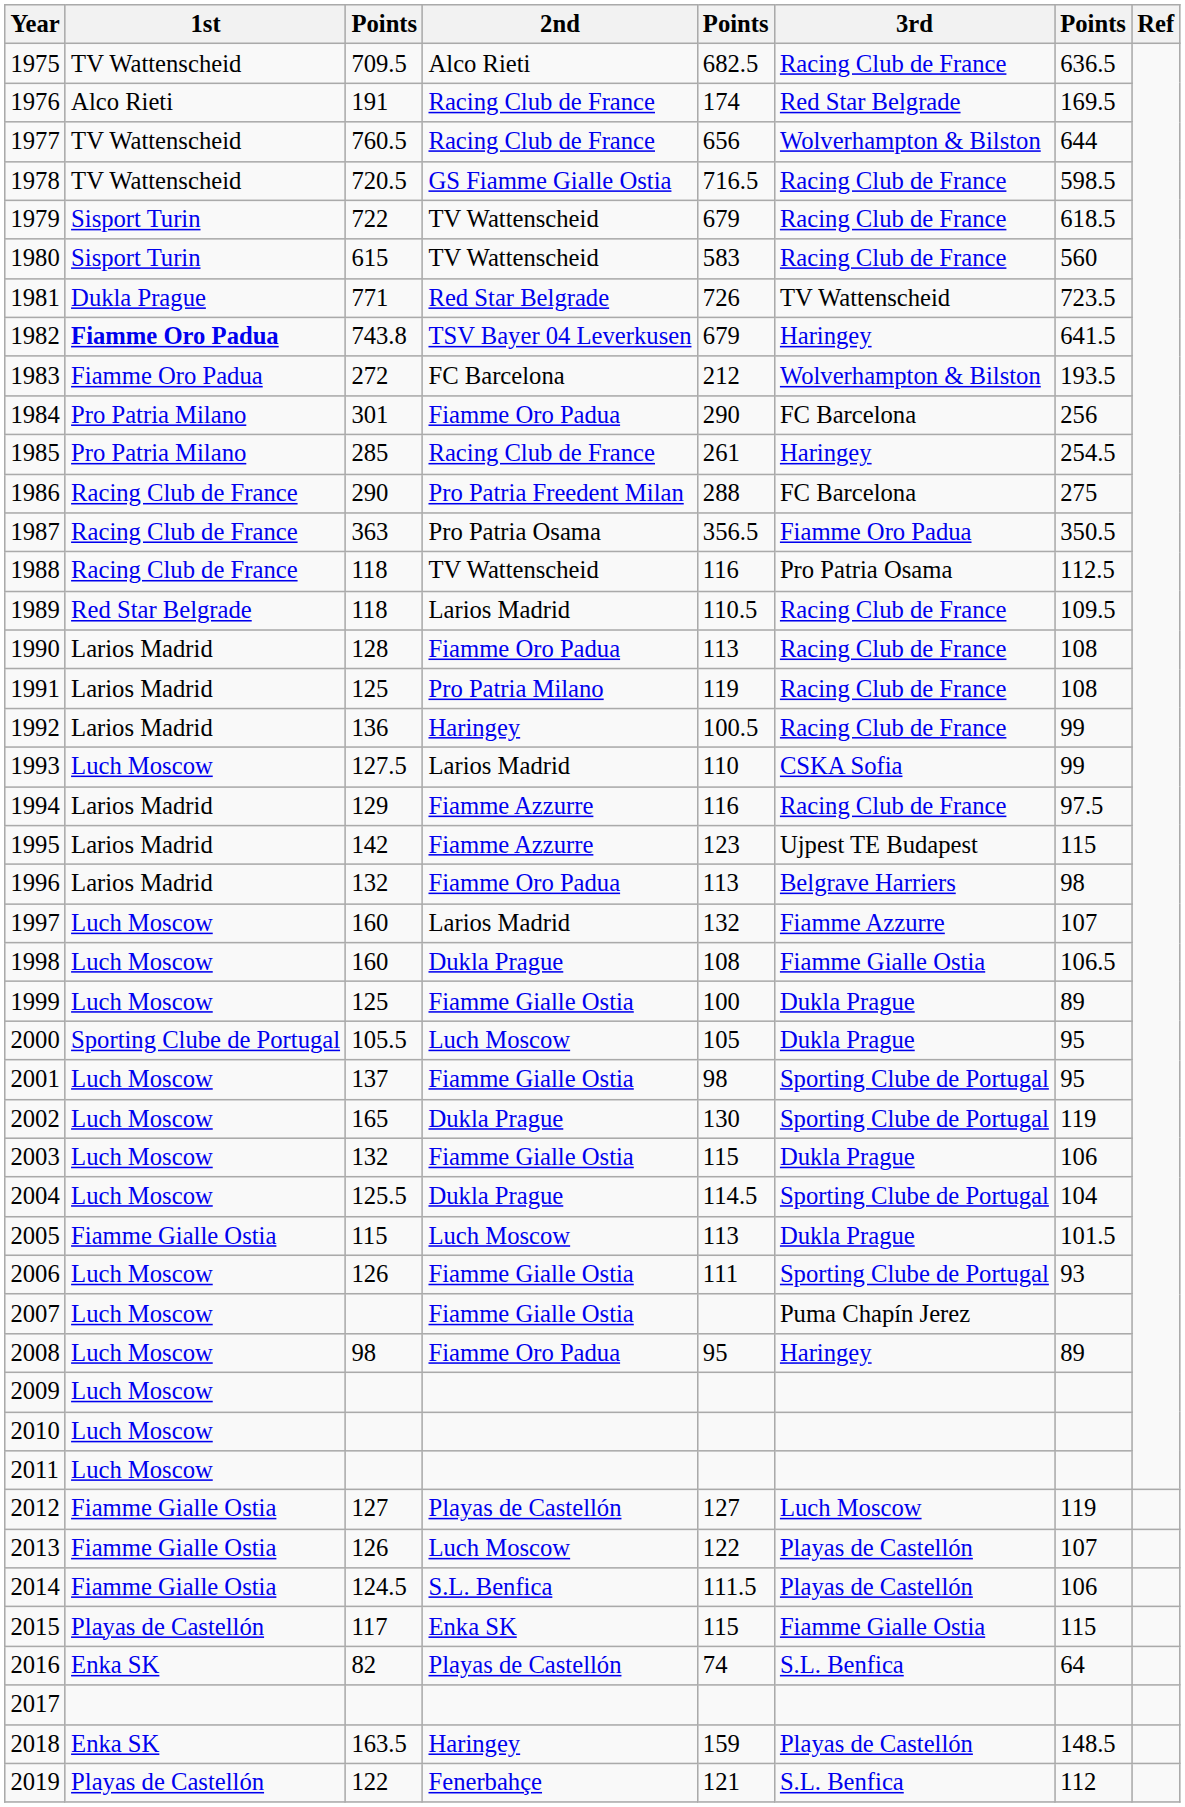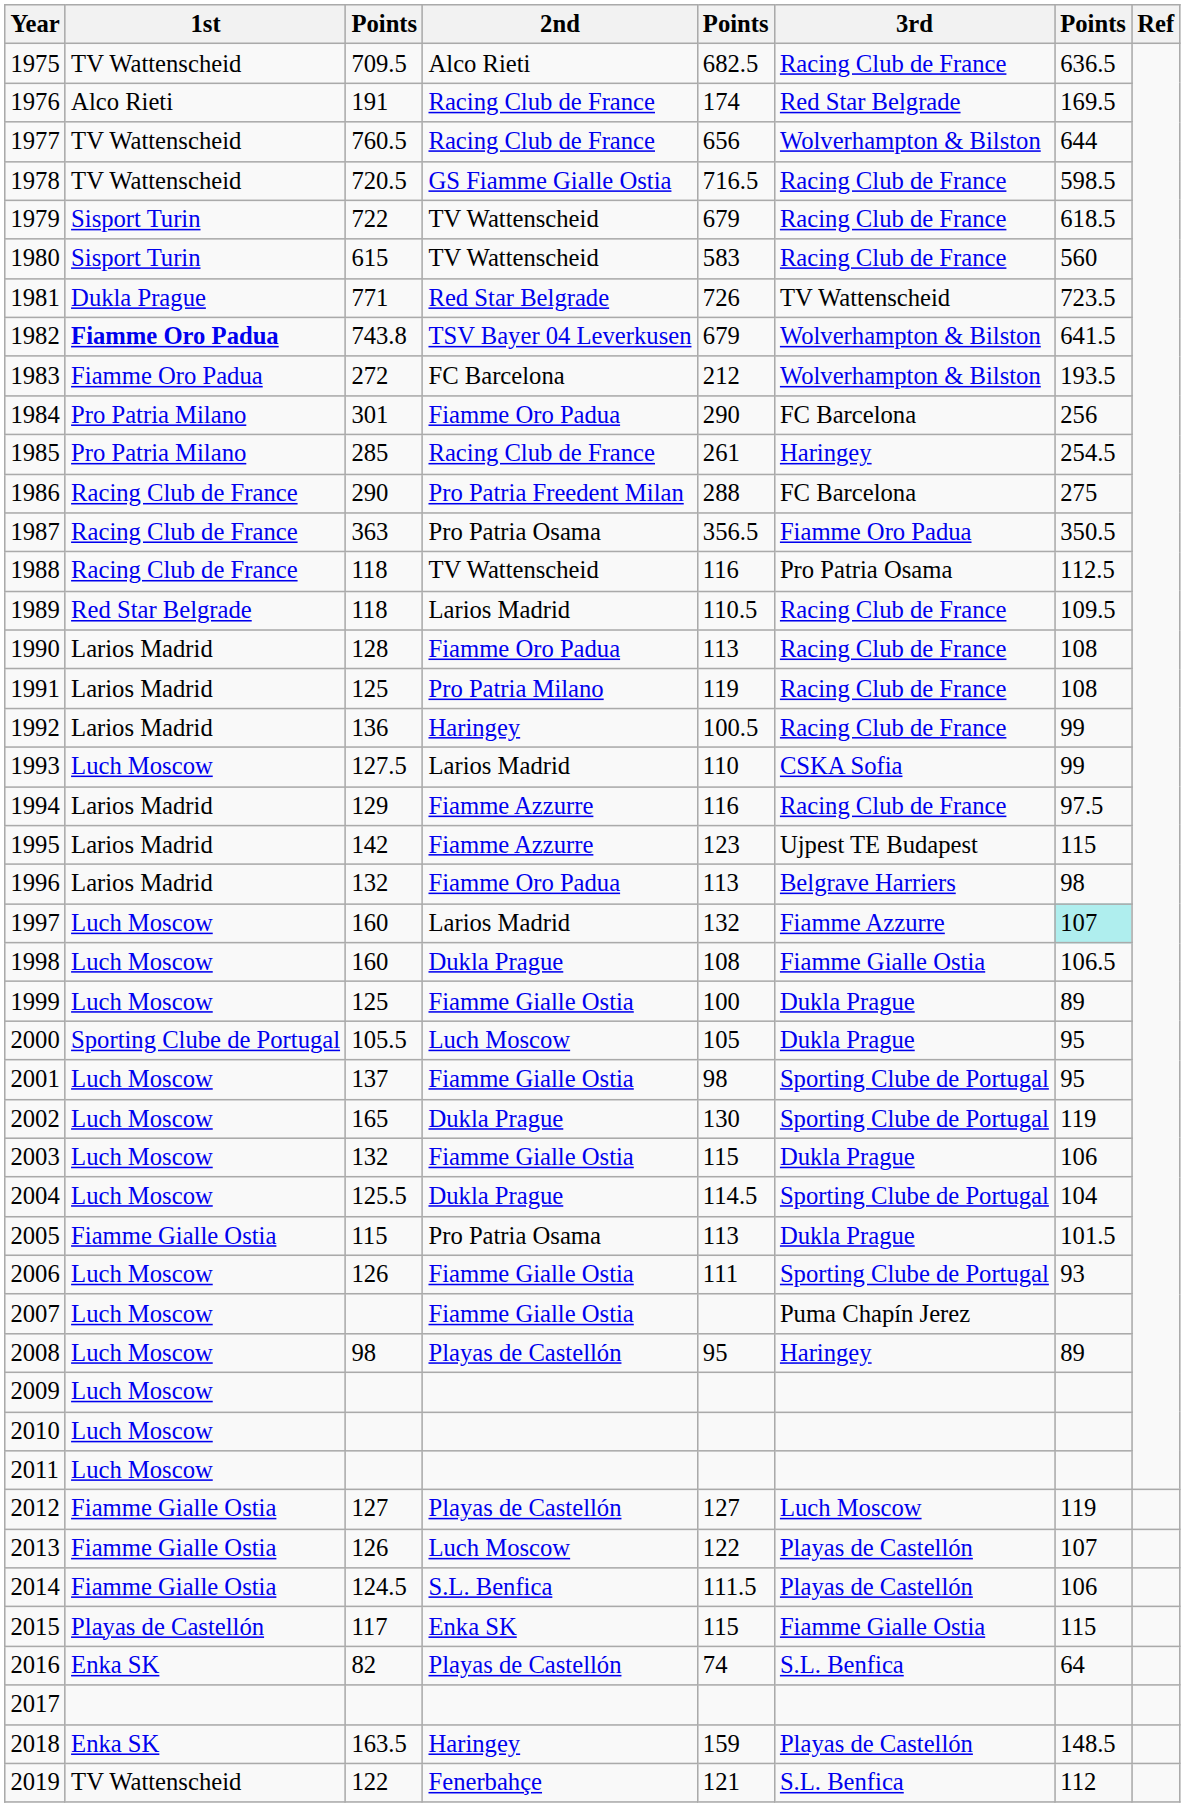 <table class="wikitable">
 <tr>
 <th>Year</th>
 <th>1st</th>
 <th>Points</th>
 <th>2nd</th>
 <th>Points</th>
 <th>3rd</th>
 <th>Points</th>
 <th>Ref</th>
 </tr>
 <tr>
 <td>1975</td>
 <td> TV Wattenscheid</td>
 <td>709.5</td>
 <td> Alco Rieti</td>
 <td>682.5</td>
 <td> <a href='#'>Racing Club de France</a></td>
 <td>636.5</td>
 </tr>
 <tr>
 <td>1976</td>
 <td> Alco Rieti</td>
 <td>191</td>
 <td> <a href='#'>Racing Club de France</a></td>
 <td>174</td>
 <td> <a href='#'>Red Star Belgrade</a></td>
 <td>169.5</td>
 </tr>
 <tr>
 <td>1977</td>
 <td> TV Wattenscheid</td>
 <td>760.5</td>
 <td> <a href='#'>Racing Club de France</a></td>
 <td>656</td>
 <td> <a href='#'>Wolverhampton & Bilston</a></td>
 <td>644</td>
 </tr>
 <tr>
 <td>1978</td>
 <td> TV Wattenscheid</td>
 <td>720.5</td>
 <td> <a href='#'>GS Fiamme Gialle Ostia</a></td>
 <td>716.5</td>
 <td> <a href='#'>Racing Club de France</a></td>
 <td>598.5</td>
 </tr>
 <tr>
 <td>1979</td>
 <td> <a href='#'>Sisport Turin</a></td>
 <td>722</td>
 <td> TV Wattenscheid</td>
 <td>679</td>
 <td> <a href='#'>Racing Club de France</a></td>
 <td>618.5</td>
 </tr>
 <tr>
 <td>1980</td>
 <td> <a href='#'>Sisport Turin</a></td>
 <td>615</td>
 <td> TV Wattenscheid</td>
 <td>583</td>
 <td> <a href='#'>Racing Club de France</a></td>
 <td>560</td>
 </tr>
 <tr>
 <td>1981</td>
 <td> <a href='#'>Dukla Prague</a></td>
 <td>771</td>
 <td> <a href='#'>Red Star Belgrade</a></td>
 <td>726</td>
 <td> TV Wattenscheid</td>
 <td>723.5</td>
 </tr>
 <tr>
 <td>1982</td>
 <td><strong> <a href='#'>Fiamme Oro Padua</a></strong></td>
 <td>743.8</td>
 <td> <a href='#'>TSV Bayer 04 Leverkusen</a></td>
 <td>679</td>
-<td> <a href='#'>Haringey</a></td>
+<td> <a href='#'>Wolverhampton & Bilston</a></td>
 <td>641.5</td>
 </tr>
 <tr>
 <td>1983</td>
 <td> <a href='#'>Fiamme Oro Padua</a></td>
 <td>272</td>
 <td> FC Barcelona</td>
 <td>212</td>
 <td> <a href='#'>Wolverhampton & Bilston</a></td>
 <td>193.5</td>
 </tr>
 <tr>
 <td>1984</td>
 <td> <a href='#'>Pro Patria Milano</a></td>
 <td>301</td>
 <td> <a href='#'>Fiamme Oro Padua</a></td>
 <td>290</td>
 <td> FC Barcelona</td>
 <td>256</td>
 </tr>
 <tr>
 <td>1985</td>
 <td> <a href='#'>Pro Patria Milano</a></td>
 <td>285</td>
 <td> <a href='#'>Racing Club de France</a></td>
 <td>261</td>
 <td> <a href='#'>Haringey</a></td>
 <td>254.5</td>
 </tr>
 <tr>
 <td>1986</td>
 <td> <a href='#'>Racing Club de France</a></td>
 <td>290</td>
 <td> <a href='#'>Pro Patria Freedent Milan</a></td>
 <td>288</td>
 <td> FC Barcelona</td>
 <td>275</td>
 </tr>
 <tr>
 <td>1987</td>
 <td> <a href='#'>Racing Club de France</a></td>
 <td>363</td>
 <td> Pro Patria Osama</td>
 <td>356.5</td>
 <td> <a href='#'>Fiamme Oro Padua</a></td>
 <td>350.5</td>
 </tr>
 <tr>
 <td>1988</td>
 <td> <a href='#'>Racing Club de France</a></td>
 <td>118</td>
 <td> TV Wattenscheid</td>
 <td>116</td>
 <td> Pro Patria Osama</td>
 <td>112.5</td>
 </tr>
 <tr>
 <td>1989</td>
 <td> <a href='#'>Red Star Belgrade</a></td>
 <td>118</td>
 <td> Larios Madrid</td>
 <td>110.5</td>
 <td> <a href='#'>Racing Club de France</a></td>
 <td>109.5</td>
 </tr>
 <tr>
 <td>1990</td>
 <td> Larios Madrid</td>
 <td>128</td>
 <td> <a href='#'>Fiamme Oro Padua</a></td>
 <td>113</td>
 <td> <a href='#'>Racing Club de France</a></td>
 <td>108</td>
 </tr>
 <tr>
 <td>1991</td>
 <td> Larios Madrid</td>
 <td>125</td>
 <td> <a href='#'>Pro Patria Milano</a></td>
 <td>119</td>
 <td> <a href='#'>Racing Club de France</a></td>
 <td>108</td>
 </tr>
 <tr>
 <td>1992</td>
 <td> Larios Madrid</td>
 <td>136</td>
 <td> <a href='#'>Haringey</a></td>
 <td>100.5</td>
 <td> <a href='#'>Racing Club de France</a></td>
 <td>99</td>
 </tr>
 <tr>
 <td>1993</td>
 <td> <a href='#'>Luch Moscow</a></td>
 <td>127.5</td>
 <td> Larios Madrid</td>
 <td>110</td>
 <td> <a href='#'>CSKA Sofia</a></td>
 <td>99</td>
 </tr>
 <tr>
 <td>1994</td>
 <td> Larios Madrid</td>
 <td>129</td>
 <td> <a href='#'>Fiamme Azzurre</a></td>
 <td>116</td>
 <td> <a href='#'>Racing Club de France</a></td>
 <td>97.5</td>
 </tr>
 <tr>
 <td>1995</td>
 <td> Larios Madrid</td>
 <td>142</td>
 <td> <a href='#'>Fiamme Azzurre</a></td>
 <td>123</td>
 <td> Ujpest TE Budapest</td>
 <td>115</td>
 </tr>
 <tr>
 <td>1996</td>
 <td> Larios Madrid</td>
 <td>132</td>
 <td> <a href='#'>Fiamme Oro Padua</a></td>
 <td>113</td>
 <td> <a href='#'>Belgrave Harriers</a></td>
 <td>98</td>
 </tr>
 <tr>
 <td>1997</td>
 <td> <a href='#'>Luch Moscow</a></td>
 <td>160</td>
 <td> Larios Madrid</td>
 <td>132</td>
 <td> <a href='#'>Fiamme Azzurre</a></td>
-<td>107</td>
+<td style="background: paleturquoise;">107</td>
 </tr>
 <tr>
 <td>1998</td>
 <td> <a href='#'>Luch Moscow</a></td>
 <td>160</td>
 <td> <a href='#'>Dukla Prague</a></td>
 <td>108</td>
 <td> <a href='#'>Fiamme Gialle Ostia</a></td>
 <td>106.5</td>
 </tr>
 <tr>
 <td>1999</td>
 <td> <a href='#'>Luch Moscow</a></td>
 <td>125</td>
 <td> <a href='#'>Fiamme Gialle Ostia</a></td>
 <td>100</td>
 <td> <a href='#'>Dukla Prague</a></td>
 <td>89</td>
 </tr>
 <tr>
 <td>2000</td>
 <td> <a href='#'>Sporting Clube de Portugal</a></td>
 <td>105.5</td>
 <td> <a href='#'>Luch Moscow</a></td>
 <td>105</td>
 <td> <a href='#'>Dukla Prague</a></td>
 <td>95</td>
 </tr>
 <tr>
 <td>2001</td>
 <td> <a href='#'>Luch Moscow</a></td>
 <td>137</td>
 <td> <a href='#'>Fiamme Gialle Ostia</a></td>
 <td>98</td>
 <td> <a href='#'>Sporting Clube de Portugal</a></td>
 <td>95</td>
 </tr>
 <tr>
 <td>2002</td>
 <td> <a href='#'>Luch Moscow</a></td>
 <td>165</td>
 <td> <a href='#'>Dukla Prague</a></td>
 <td>130</td>
 <td> <a href='#'>Sporting Clube de Portugal</a></td>
 <td>119</td>
 </tr>
 <tr>
 <td>2003</td>
 <td> <a href='#'>Luch Moscow</a></td>
 <td>132</td>
 <td> <a href='#'>Fiamme Gialle Ostia</a></td>
 <td>115</td>
 <td> <a href='#'>Dukla Prague</a></td>
 <td>106</td>
 </tr>
 <tr>
 <td>2004</td>
 <td> <a href='#'>Luch Moscow</a></td>
 <td>125.5</td>
 <td> <a href='#'>Dukla Prague</a></td>
 <td>114.5</td>
 <td> <a href='#'>Sporting Clube de Portugal</a></td>
 <td>104</td>
 </tr>
 <tr>
 <td>2005</td>
 <td> <a href='#'>Fiamme Gialle Ostia</a></td>
 <td>115</td>
-<td> <a href='#'>Luch Moscow</a></td>
+<td> Pro Patria Osama</td>
 <td>113</td>
 <td> <a href='#'>Dukla Prague</a></td>
 <td>101.5</td>
 </tr>
 <tr>
 <td>2006</td>
 <td> <a href='#'>Luch Moscow</a></td>
 <td>126</td>
 <td> <a href='#'>Fiamme Gialle Ostia</a></td>
 <td>111</td>
 <td> <a href='#'>Sporting Clube de Portugal</a></td>
 <td>93</td>
 </tr>
 <tr>
 <td>2007</td>
 <td> <a href='#'>Luch Moscow</a></td>
 <td></td>
 <td> <a href='#'>Fiamme Gialle Ostia</a></td>
 <td></td>
 <td> Puma Chapín Jerez</td>
 <td></td>
 </tr>
 <tr>
 <td>2008</td>
 <td> <a href='#'>Luch Moscow</a></td>
 <td>98</td>
-<td> <a href='#'>Fiamme Oro Padua</a></td>
+<td> <a href='#'>Playas de Castellón</a></td>
 <td>95</td>
 <td> <a href='#'>Haringey</a></td>
 <td>89</td>
 </tr>
 <tr>
 <td>2009</td>
 <td> <a href='#'>Luch Moscow</a></td>
 <td></td>
 <td></td>
 <td></td>
 <td></td>
 <td></td>
 </tr>
 <tr>
 <td>2010</td>
 <td> <a href='#'>Luch Moscow</a></td>
 <td></td>
 <td></td>
 <td></td>
 <td></td>
 <td></td>
 </tr>
 <tr>
 <td>2011</td>
 <td> <a href='#'>Luch Moscow</a></td>
 <td></td>
 <td></td>
 <td></td>
 <td></td>
 <td></td>
 </tr>
 <tr>
 <td>2012</td>
 <td> <a href='#'>Fiamme Gialle Ostia</a></td>
 <td>127</td>
 <td> <a href='#'>Playas de Castellón</a></td>
 <td>127</td>
 <td> <a href='#'>Luch Moscow</a></td>
 <td>119</td>
 <td></td>
 </tr>
 <tr>
 <td>2013</td>
 <td> <a href='#'>Fiamme Gialle Ostia</a></td>
 <td>126</td>
 <td> <a href='#'>Luch Moscow</a></td>
 <td>122</td>
 <td> <a href='#'>Playas de Castellón</a></td>
 <td>107</td>
 <td></td>
 </tr>
 <tr>
 <td>2014</td>
 <td> <a href='#'>Fiamme Gialle Ostia</a></td>
 <td>124.5</td>
 <td> <a href='#'>S.L. Benfica</a></td>
 <td>111.5</td>
 <td> <a href='#'>Playas de Castellón</a></td>
 <td>106</td>
 <td></td>
 </tr>
 <tr>
 <td>2015</td>
 <td> <a href='#'>Playas de Castellón</a></td>
 <td>117</td>
 <td> <a href='#'>Enka SK</a></td>
 <td>115</td>
 <td> <a href='#'>Fiamme Gialle Ostia</a></td>
 <td>115</td>
 <td></td>
 </tr>
 <tr>
 <td>2016</td>
 <td> <a href='#'>Enka SK</a></td>
 <td>82</td>
 <td> <a href='#'>Playas de Castellón</a></td>
 <td>74</td>
 <td> <a href='#'>S.L. Benfica</a></td>
 <td>64</td>
 <td></td>
 </tr>
 <tr>
 <td>2017</td>
 <td></td>
 <td></td>
 <td></td>
 <td></td>
 <td></td>
 <td></td>
 <td></td>
 </tr>
 <tr>
 <td>2018</td>
 <td> <a href='#'>Enka SK</a></td>
 <td>163.5</td>
 <td> <a href='#'>Haringey</a></td>
 <td>159</td>
 <td> <a href='#'>Playas de Castellón</a></td>
 <td>148.5</td>
 <td></td>
 </tr>
 <tr>
 <td>2019</td>
-<td> <a href='#'>Playas de Castellón</a></td>
+<td> TV Wattenscheid</td>
 <td>122</td>
 <td> <a href='#'>Fenerbahçe</a></td>
 <td>121</td>
 <td> <a href='#'>S.L. Benfica</a></td>
 <td>112</td>
 <td></td>
 </tr>
 </table>
